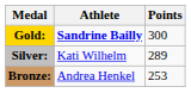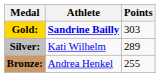 <table class="wikitable">
 <tr>
 <th><strong>Medal</strong></th>
 <th><strong>Athlete</strong></th>
 <th><strong>Points</strong></th>
 </tr>
 <tr>
 <td style="text-align:center;background-color:gold;"><strong>Gold:</strong></td>
 <td> <strong><a href='#'>Sandrine Bailly</a></strong></td>
-<td>300</td>
+<td>303</td>
 </tr>
 <tr>
 <td style="text-align:center;background-color:silver;"><strong>Silver:</strong></td>
 <td> <a href='#'>Kati Wilhelm</a></td>
 <td>289</td>
 </tr>
 <tr>
 <td style="text-align:center;background-color:#CC9966;"><strong>Bronze:</strong></td>
 <td> <a href='#'>Andrea Henkel</a></td>
-<td>253</td>
+<td>255</td>
 </tr>
 </table>
